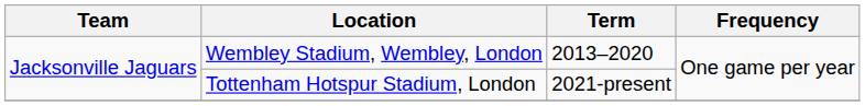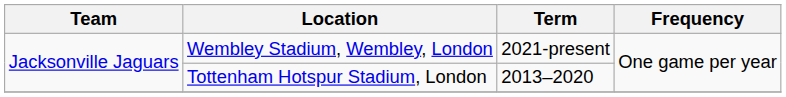 <table class="sortable wikitable">
 <tr>
 <th scope="col">Team</th>
 <th scope="col">Location</th>
 <th scope="col">Term</th>
 <th scope="col">Frequency</th>
 </tr>
 <tr>
 <td rowspan="2"><a href='#'>Jacksonville Jaguars</a></td>
 <td><a href='#'>Wembley Stadium</a>, <a href='#'>Wembley</a>, <a href='#'>London</a></td>
-<td>2013–2020</td>
+<td>2021-present</td>
 <td rowspan="2">One game per year</td>
 </tr>
 <tr>
 <td><a href='#'>Tottenham Hotspur Stadium</a>, London</td>
-<td>2021-present</td>
+<td>2013–2020</td>
 </tr>
 <tr>
 </tr>
 </table>
